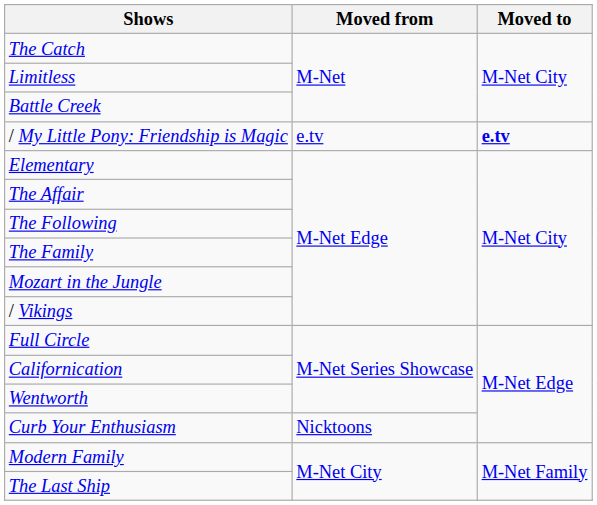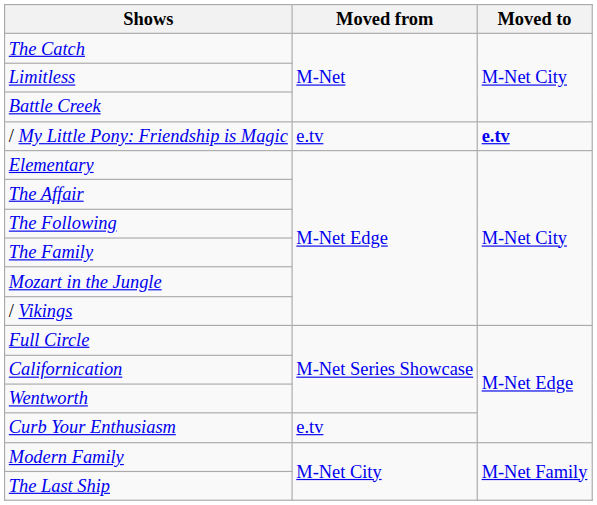 <table class="wikitable">
 <tr>
 <th>Shows</th>
 <th>Moved from</th>
 <th>Moved to</th>
 </tr>
 <tr>
 <td> <em><a href='#'>The Catch</a></em></td>
 <td rowspan="3"><a href='#'>M-Net</a></td>
 <td rowspan="3"><a href='#'>M-Net City</a></td>
 </tr>
 <tr>
 <td> <em><a href='#'>Limitless</a></em></td>
 </tr>
 <tr>
 <td> <em><a href='#'>Battle Creek</a></em></td>
 </tr>
 <tr>
 <td>/ <em><a href='#'>My Little Pony: Friendship is Magic</a></em></td>
 <td><a href='#'>e.tv</a></td>
 <td><strong><a href='#'>e.tv</a></strong></td>
 </tr>
 <tr>
 <td> <em><a href='#'>Elementary</a></em></td>
 <td rowspan="6"><a href='#'>M-Net Edge</a></td>
 <td rowspan="6"><a href='#'>M-Net City</a></td>
 </tr>
 <tr>
 <td> <em><a href='#'>The Affair</a></em></td>
 </tr>
 <tr>
 <td> <em><a href='#'>The Following</a></em></td>
 </tr>
 <tr>
 <td> <em><a href='#'>The Family</a></em></td>
 </tr>
 <tr>
 <td> <em><a href='#'>Mozart in the Jungle</a></em></td>
 </tr>
 <tr>
 <td>/ <em><a href='#'>Vikings</a></em></td>
 </tr>
 <tr>
 <td> <em><a href='#'>Full Circle</a></em></td>
 <td rowspan="3"><a href='#'>M-Net Series Showcase</a></td>
 <td rowspan="4"><a href='#'>M-Net Edge</a></td>
 </tr>
 <tr>
 <td> <em><a href='#'>Californication</a></em></td>
 </tr>
 <tr>
 <td> <em><a href='#'>Wentworth</a></em></td>
 </tr>
 <tr>
 <td> <em><a href='#'>Curb Your Enthusiasm</a></em></td>
-<td><a href='#'>Nicktoons</a></td>
+<td><a href='#'>e.tv</a></td>
 </tr>
 <tr>
 <td> <em><a href='#'>Modern Family</a></em></td>
 <td rowspan=2><a href='#'>M-Net City</a></td>
 <td rowspan=2><a href='#'>M-Net Family</a></td>
 </tr>
 <tr>
 <td> <em><a href='#'>The Last Ship</a></em></td>
 </tr>
 </table>
